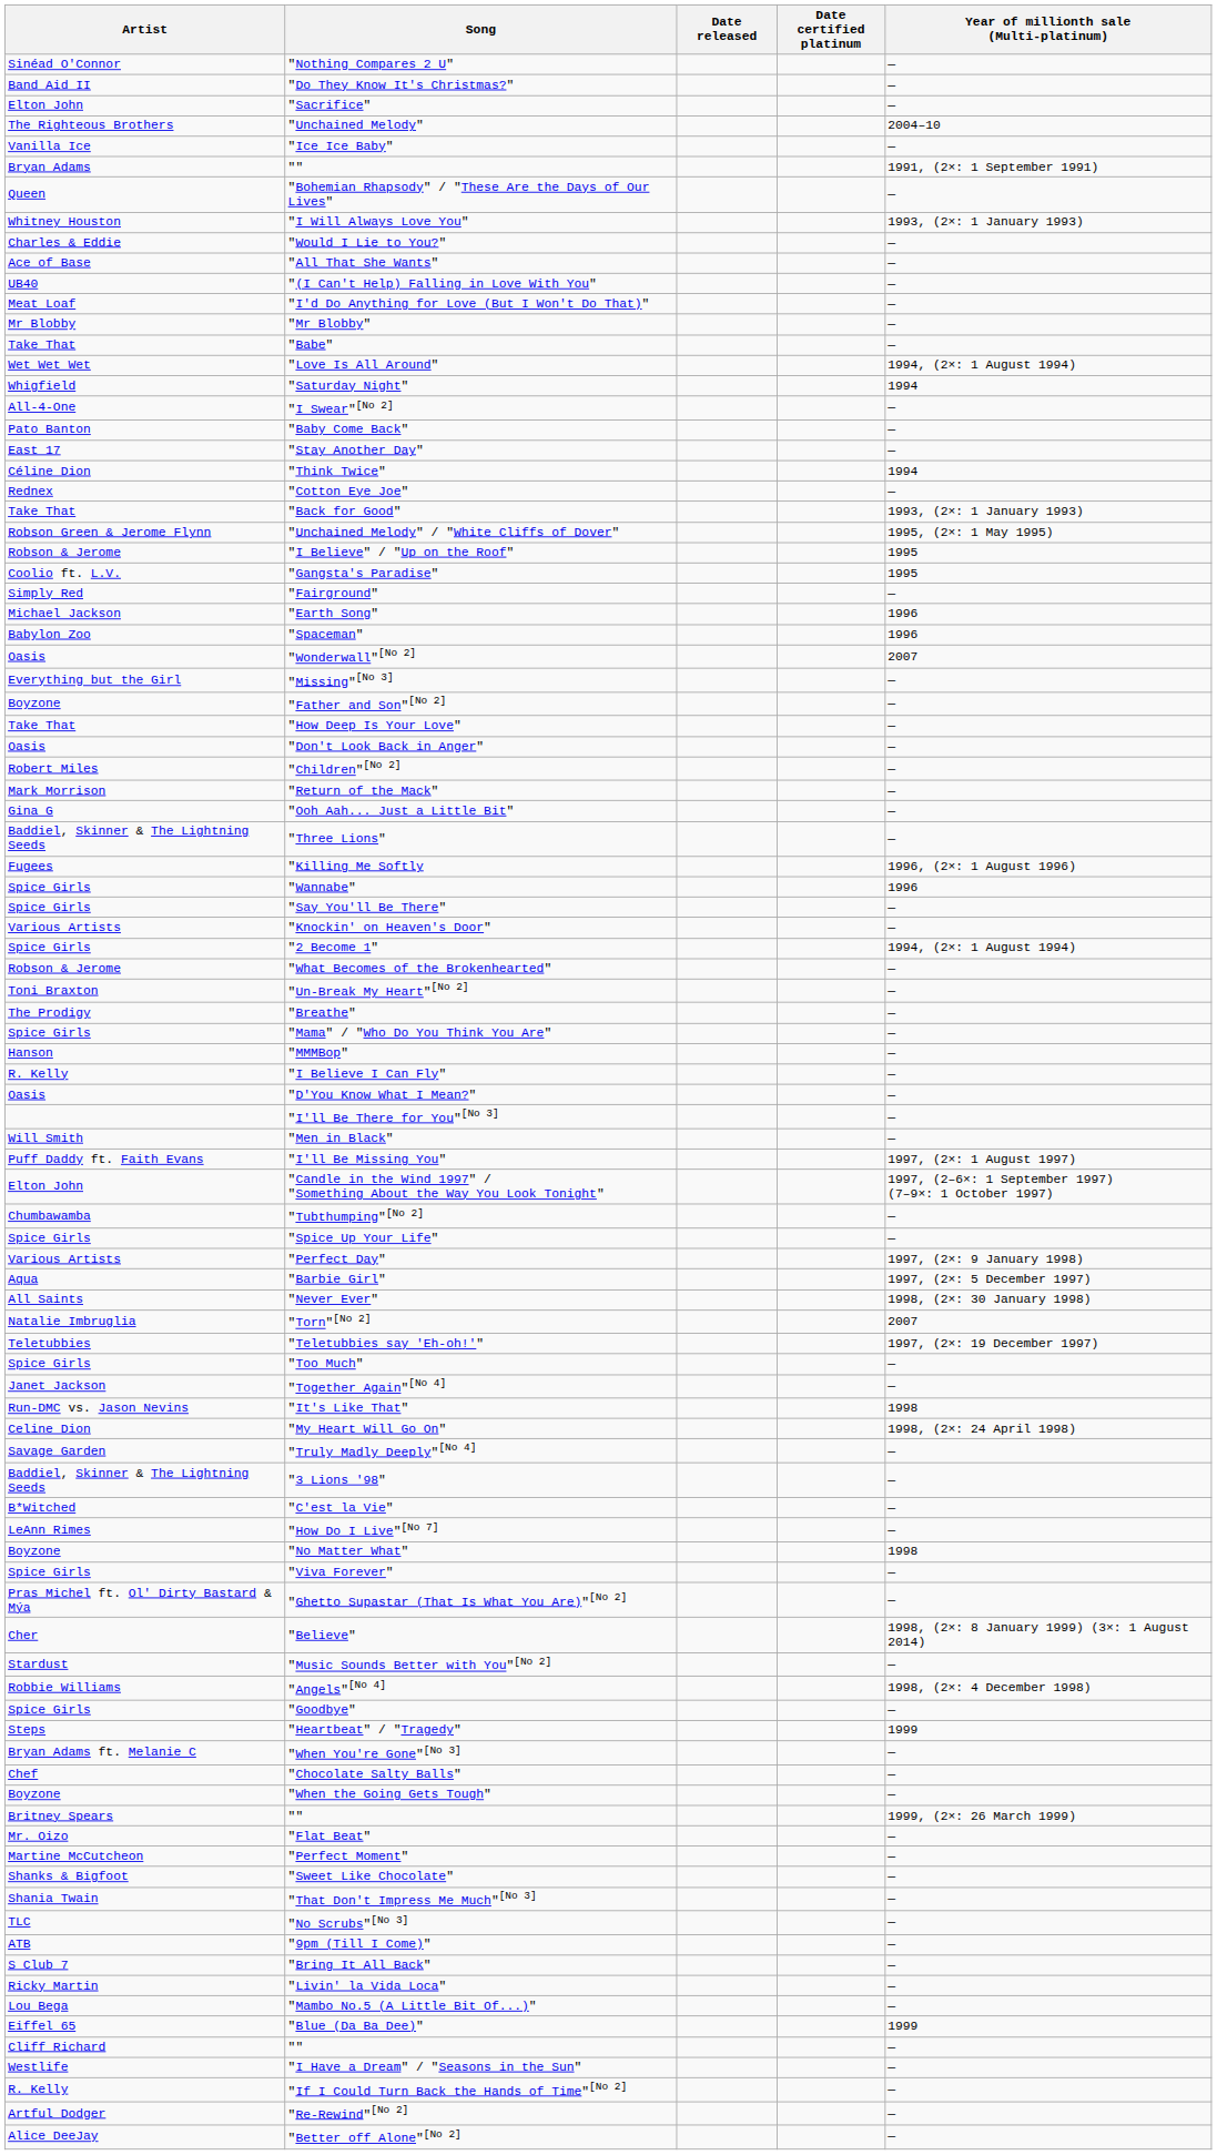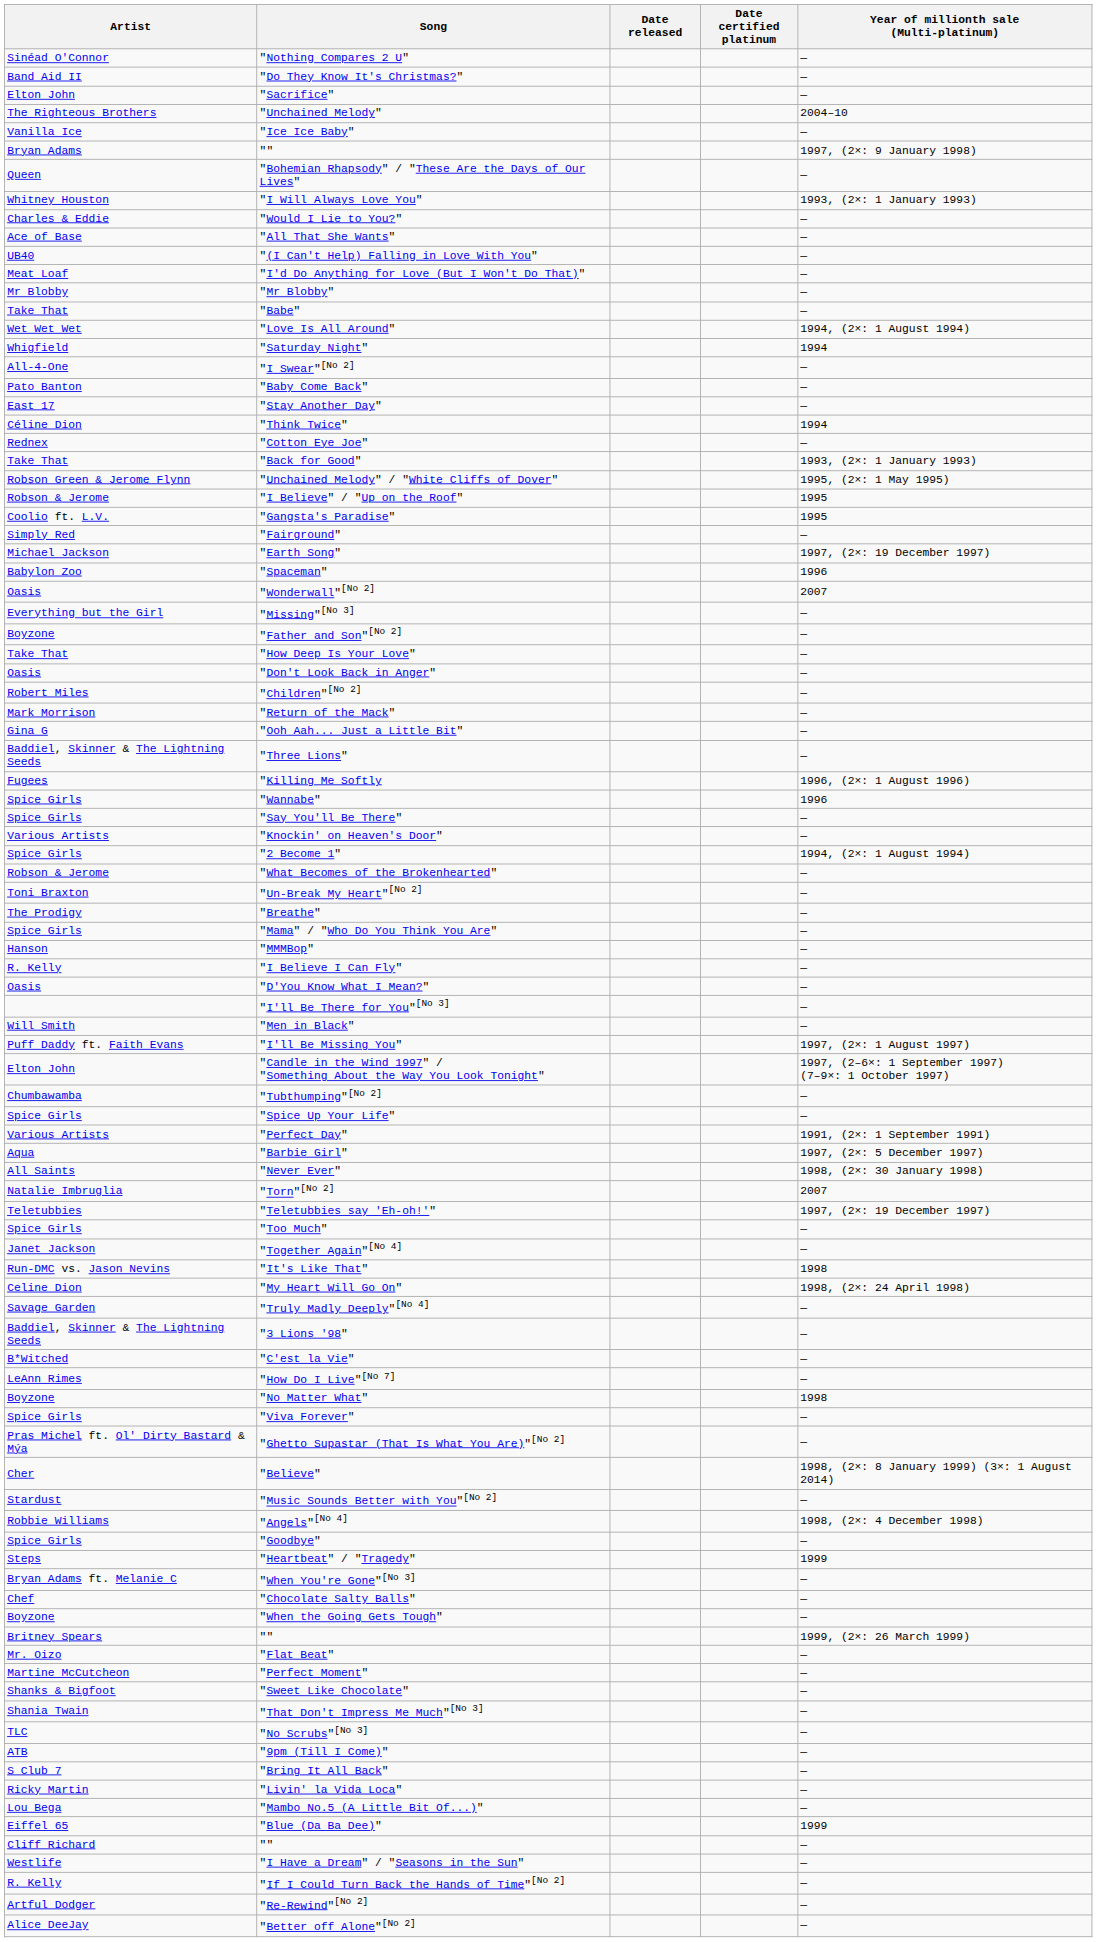 <table class="wikitable plainrowheaders sortable" border="1">
 <tr>
 <th scope=col>Artist</th>
 <th scope=col>Song</th>
 <th scope=col>Date released</th>
 <th scope=col>Date certified<br>platinum</th>
 <th scope=col>Year of millionth sale<br>(Multi-platinum)</th>
 </tr>
 <tr>
 <td><a href='#'>Sinéad O'Connor</a></td>
 <td>"<a href='#'>Nothing Compares 2 U</a>"</td>
 <td></td>
 <td></td>
 <td>—</td>
 </tr>
 <tr>
 <td><a href='#'>Band Aid II</a></td>
 <td>"<a href='#'>Do They Know It's Christmas?</a>"</td>
 <td></td>
 <td></td>
 <td>—</td>
 </tr>
 <tr>
 <td><a href='#'>Elton John</a></td>
 <td>"<a href='#'>Sacrifice</a>"</td>
 <td></td>
 <td></td>
 <td>—</td>
 </tr>
 <tr>
 <td><a href='#'>The Righteous Brothers</a></td>
 <td>"<a href='#'>Unchained Melody</a>"</td>
 <td></td>
 <td></td>
 <td>2004–10</td>
 </tr>
 <tr>
 <td><a href='#'>Vanilla Ice</a></td>
 <td>"<a href='#'>Ice Ice Baby</a>"</td>
 <td></td>
 <td></td>
 <td>—</td>
 </tr>
 <tr>
 <td><a href='#'>Bryan Adams</a></td>
 <td>""</td>
 <td></td>
 <td></td>
-<td>1991, (2×: 1 September 1991)</td>
+<td>1997, (2×: 9 January 1998)</td>
 </tr>
 <tr>
 <td><a href='#'>Queen</a></td>
 <td>"<a href='#'>Bohemian Rhapsody</a>" / "<a href='#'>These Are the Days of Our Lives</a>"</td>
 <td></td>
 <td></td>
 <td>—</td>
 </tr>
 <tr>
 <td><a href='#'>Whitney Houston</a></td>
 <td>"<a href='#'>I Will Always Love You</a>"</td>
 <td></td>
 <td></td>
 <td>1993, (2×: 1 January 1993)</td>
 </tr>
 <tr>
 <td><a href='#'>Charles & Eddie</a></td>
 <td>"<a href='#'>Would I Lie to You?</a>"</td>
 <td></td>
 <td></td>
 <td>—</td>
 </tr>
 <tr>
 <td><a href='#'>Ace of Base</a></td>
 <td>"<a href='#'>All That She Wants</a>"</td>
 <td></td>
 <td></td>
 <td>—</td>
 </tr>
 <tr>
 <td><a href='#'>UB40</a></td>
 <td>"<a href='#'>(I Can't Help) Falling in Love With You</a>"</td>
 <td></td>
 <td></td>
 <td>—</td>
 </tr>
 <tr>
 <td><a href='#'>Meat Loaf</a></td>
 <td>"<a href='#'>I'd Do Anything for Love (But I Won't Do That)</a>"</td>
 <td></td>
 <td></td>
 <td>—</td>
 </tr>
 <tr>
 <td><a href='#'>Mr Blobby</a></td>
 <td>"<a href='#'>Mr Blobby</a>"</td>
 <td></td>
 <td></td>
 <td>—</td>
 </tr>
 <tr>
 <td><a href='#'>Take That</a></td>
 <td>"<a href='#'>Babe</a>"</td>
 <td></td>
 <td></td>
 <td>—</td>
 </tr>
 <tr>
 <td><a href='#'>Wet Wet Wet</a></td>
 <td>"<a href='#'>Love Is All Around</a>"</td>
 <td></td>
 <td></td>
 <td>1994, (2×: 1 August 1994)</td>
 </tr>
 <tr>
 <td><a href='#'>Whigfield</a></td>
 <td>"<a href='#'>Saturday Night</a>"</td>
 <td></td>
 <td></td>
 <td>1994</td>
 </tr>
 <tr>
 <td><a href='#'>All-4-One</a></td>
 <td>"<a href='#'>I Swear</a>"<sup>[No 2]</sup></td>
 <td></td>
 <td></td>
 <td>—</td>
 </tr>
 <tr>
 <td><a href='#'>Pato Banton</a></td>
 <td>"<a href='#'>Baby Come Back</a>"</td>
 <td></td>
 <td></td>
 <td>—</td>
 </tr>
 <tr>
 <td><a href='#'>East 17</a></td>
 <td>"<a href='#'>Stay Another Day</a>"</td>
 <td></td>
 <td></td>
 <td>—</td>
 </tr>
 <tr>
 <td><a href='#'>Céline Dion</a></td>
 <td>"<a href='#'>Think Twice</a>"</td>
 <td></td>
 <td></td>
 <td>1994</td>
 </tr>
 <tr>
 <td><a href='#'>Rednex</a></td>
 <td>"<a href='#'>Cotton Eye Joe</a>"</td>
 <td></td>
 <td></td>
 <td>—</td>
 </tr>
 <tr>
 <td><a href='#'>Take That</a></td>
 <td>"<a href='#'>Back for Good</a>"</td>
 <td></td>
 <td></td>
 <td>1993, (2×: 1 January 1993)</td>
 </tr>
 <tr>
 <td><a href='#'>Robson Green & Jerome Flynn</a></td>
 <td>"<a href='#'>Unchained Melody</a>" / "<a href='#'>White Cliffs of Dover</a>"</td>
 <td></td>
 <td></td>
 <td>1995, (2×: 1 May 1995)</td>
 </tr>
 <tr>
 <td><a href='#'>Robson & Jerome</a></td>
 <td>"<a href='#'>I Believe</a>" / "<a href='#'>Up on the Roof</a>"</td>
 <td></td>
 <td></td>
 <td>1995</td>
 </tr>
 <tr>
 <td><a href='#'>Coolio</a> ft. <a href='#'>L.V.</a></td>
 <td>"<a href='#'>Gangsta's Paradise</a>"</td>
 <td></td>
 <td></td>
 <td>1995</td>
 </tr>
 <tr>
 <td><a href='#'>Simply Red</a></td>
 <td>"<a href='#'>Fairground</a>"</td>
 <td></td>
 <td></td>
 <td>—</td>
 </tr>
 <tr>
 <td><a href='#'>Michael Jackson</a></td>
 <td>"<a href='#'>Earth Song</a>"</td>
 <td></td>
 <td></td>
-<td>1996</td>
+<td>1997, (2×: 19 December 1997)</td>
 </tr>
 <tr>
 <td><a href='#'>Babylon Zoo</a></td>
 <td>"<a href='#'>Spaceman</a>"</td>
 <td></td>
 <td></td>
 <td>1996</td>
 </tr>
 <tr>
 <td><a href='#'>Oasis</a></td>
 <td>"<a href='#'>Wonderwall</a>"<sup>[No 2]</sup></td>
 <td></td>
 <td></td>
 <td>2007</td>
 </tr>
 <tr>
 <td><a href='#'>Everything but the Girl</a></td>
 <td>"<a href='#'>Missing</a>"<sup>[No 3]</sup></td>
 <td></td>
 <td></td>
 <td>—</td>
 </tr>
 <tr>
 <td><a href='#'>Boyzone</a></td>
 <td>"<a href='#'>Father and Son</a>"<sup>[No 2]</sup></td>
 <td></td>
 <td></td>
 <td>—</td>
 </tr>
 <tr>
 <td><a href='#'>Take That</a></td>
 <td>"<a href='#'>How Deep Is Your Love</a>"</td>
 <td></td>
 <td></td>
 <td>—</td>
 </tr>
 <tr>
 <td><a href='#'>Oasis</a></td>
 <td>"<a href='#'>Don't Look Back in Anger</a>"</td>
 <td></td>
 <td></td>
 <td>—</td>
 </tr>
 <tr>
 <td><a href='#'>Robert Miles</a></td>
 <td>"<a href='#'>Children</a>"<sup>[No 2]</sup></td>
 <td></td>
 <td></td>
 <td>—</td>
 </tr>
 <tr>
 <td><a href='#'>Mark Morrison</a></td>
 <td>"<a href='#'>Return of the Mack</a>"</td>
 <td></td>
 <td></td>
 <td>—</td>
 </tr>
 <tr>
 <td><a href='#'>Gina G</a></td>
 <td>"<a href='#'>Ooh Aah... Just a Little Bit</a>"</td>
 <td></td>
 <td></td>
 <td>—</td>
 </tr>
 <tr>
 <td><a href='#'>Baddiel</a>, <a href='#'>Skinner</a> & <a href='#'>The Lightning Seeds</a></td>
 <td>"<a href='#'>Three Lions</a>"</td>
 <td></td>
 <td></td>
 <td>—</td>
 </tr>
 <tr>
 <td><a href='#'>Fugees</a></td>
 <td>"<a href='#'>Killing Me Softly</a></td>
 <td></td>
 <td></td>
 <td>1996, (2×: 1 August 1996)</td>
 </tr>
 <tr>
 <td><a href='#'>Spice Girls</a></td>
 <td>"<a href='#'>Wannabe</a>"</td>
 <td></td>
 <td></td>
 <td>1996</td>
 </tr>
 <tr>
 <td><a href='#'>Spice Girls</a></td>
 <td>"<a href='#'>Say You'll Be There</a>"</td>
 <td></td>
 <td></td>
 <td>—</td>
 </tr>
 <tr>
 <td><a href='#'>Various Artists</a></td>
 <td>"<a href='#'>Knockin' on Heaven's Door</a>"</td>
 <td></td>
 <td></td>
 <td>—</td>
 </tr>
 <tr>
 <td><a href='#'>Spice Girls</a></td>
 <td>"<a href='#'>2 Become 1</a>"</td>
 <td></td>
 <td></td>
 <td>1994, (2×: 1 August 1994)</td>
 </tr>
 <tr>
 <td><a href='#'>Robson & Jerome</a></td>
 <td>"<a href='#'>What Becomes of the Brokenhearted</a>"</td>
 <td></td>
 <td></td>
 <td>—</td>
 </tr>
 <tr>
 <td><a href='#'>Toni Braxton</a></td>
 <td>"<a href='#'>Un-Break My Heart</a>"<sup>[No 2]</sup></td>
 <td></td>
 <td></td>
 <td>—</td>
 </tr>
 <tr>
 <td><a href='#'>The Prodigy</a></td>
 <td>"<a href='#'>Breathe</a>"</td>
 <td></td>
 <td></td>
 <td>—</td>
 </tr>
 <tr>
 <td><a href='#'>Spice Girls</a></td>
 <td>"<a href='#'>Mama</a>" / "<a href='#'>Who Do You Think You Are</a>"</td>
 <td></td>
 <td></td>
 <td>—</td>
 </tr>
 <tr>
 <td><a href='#'>Hanson</a></td>
 <td>"<a href='#'>MMMBop</a>"</td>
 <td></td>
 <td></td>
 <td>—</td>
 </tr>
 <tr>
 <td><a href='#'>R. Kelly</a></td>
 <td>"<a href='#'>I Believe I Can Fly</a>"</td>
 <td></td>
 <td></td>
 <td>—</td>
 </tr>
 <tr>
 <td><a href='#'>Oasis</a></td>
 <td>"<a href='#'>D'You Know What I Mean?</a>"</td>
 <td></td>
 <td></td>
 <td>—</td>
 </tr>
 <tr>
 <td></td>
 <td>"<a href='#'>I'll Be There for You</a>"<sup>[No 3]</sup></td>
 <td></td>
 <td></td>
 <td>—</td>
 </tr>
 <tr>
 <td><a href='#'>Will Smith</a></td>
 <td>"<a href='#'>Men in Black</a>"</td>
 <td></td>
 <td></td>
 <td>—</td>
 </tr>
 <tr>
 <td><a href='#'>Puff Daddy</a> ft. <a href='#'>Faith Evans</a></td>
 <td>"<a href='#'>I'll Be Missing You</a>"</td>
 <td></td>
 <td></td>
 <td>1997, (2×: 1 August 1997)</td>
 </tr>
 <tr>
 <td><a href='#'>Elton John</a></td>
 <td>"<a href='#'>Candle in the Wind 1997</a>" /<br> "<a href='#'>Something About the Way You Look Tonight</a>"</td>
 <td></td>
 <td></td>
 <td>1997, (2–6×: 1 September 1997)<br>(7–9×: 1 October 1997)</td>
 </tr>
 <tr>
 <td><a href='#'>Chumbawamba</a></td>
 <td>"<a href='#'>Tubthumping</a>"<sup>[No 2]</sup></td>
 <td></td>
 <td></td>
 <td>—</td>
 </tr>
 <tr>
 <td><a href='#'>Spice Girls</a></td>
 <td>"<a href='#'>Spice Up Your Life</a>"</td>
 <td></td>
 <td></td>
 <td>—</td>
 </tr>
 <tr>
 <td><a href='#'>Various Artists</a></td>
 <td>"<a href='#'>Perfect Day</a>"</td>
 <td></td>
 <td></td>
-<td>1997, (2×: 9 January 1998)</td>
+<td>1991, (2×: 1 September 1991)</td>
 </tr>
 <tr>
 <td><a href='#'>Aqua</a></td>
 <td>"<a href='#'>Barbie Girl</a>"</td>
 <td></td>
 <td></td>
 <td>1997, (2×: 5 December 1997)</td>
 </tr>
 <tr>
 <td><a href='#'>All Saints</a></td>
 <td>"<a href='#'>Never Ever</a>"</td>
 <td></td>
 <td></td>
 <td>1998, (2×: 30 January 1998)</td>
 </tr>
 <tr>
 <td><a href='#'>Natalie Imbruglia</a></td>
 <td>"<a href='#'>Torn</a>"<sup>[No 2]</sup></td>
 <td></td>
 <td></td>
 <td>2007</td>
 </tr>
 <tr>
 <td><a href='#'>Teletubbies</a></td>
 <td>"<a href='#'>Teletubbies say 'Eh-oh!'</a>"</td>
 <td></td>
 <td></td>
 <td>1997, (2×: 19 December 1997)</td>
 </tr>
 <tr>
 <td><a href='#'>Spice Girls</a></td>
 <td>"<a href='#'>Too Much</a>"</td>
 <td></td>
 <td></td>
 <td>—</td>
 </tr>
 <tr>
 <td><a href='#'>Janet Jackson</a></td>
 <td>"<a href='#'>Together Again</a>"<sup>[No 4]</sup></td>
 <td></td>
 <td></td>
 <td>—</td>
 </tr>
 <tr>
 <td><a href='#'>Run-DMC</a> vs. <a href='#'>Jason Nevins</a></td>
 <td>"<a href='#'>It's Like That</a>"</td>
 <td></td>
 <td></td>
 <td>1998</td>
 </tr>
 <tr>
 <td><a href='#'>Celine Dion</a></td>
 <td>"<a href='#'>My Heart Will Go On</a>"</td>
 <td></td>
 <td></td>
 <td>1998, (2×: 24 April 1998)</td>
 </tr>
 <tr>
 <td><a href='#'>Savage Garden</a></td>
 <td>"<a href='#'>Truly Madly Deeply</a>"<sup>[No 4]</sup></td>
 <td></td>
 <td></td>
 <td>—</td>
 </tr>
 <tr>
 <td><a href='#'>Baddiel</a>, <a href='#'>Skinner</a> & <a href='#'>The Lightning Seeds</a></td>
 <td>"<a href='#'>3 Lions '98</a>"</td>
 <td></td>
 <td></td>
 <td>—</td>
 </tr>
 <tr>
 <td><a href='#'>B*Witched</a></td>
 <td>"<a href='#'>C'est la Vie</a>"</td>
 <td></td>
 <td></td>
 <td>—</td>
 </tr>
 <tr>
 <td><a href='#'>LeAnn Rimes</a></td>
 <td>"<a href='#'>How Do I Live</a>"<sup>[No 7]</sup></td>
 <td></td>
 <td></td>
 <td>—</td>
 </tr>
 <tr>
 <td><a href='#'>Boyzone</a></td>
 <td>"<a href='#'>No Matter What</a>"</td>
 <td></td>
 <td></td>
 <td>1998</td>
 </tr>
 <tr>
 <td><a href='#'>Spice Girls</a></td>
 <td>"<a href='#'>Viva Forever</a>"</td>
 <td></td>
 <td></td>
 <td>—</td>
 </tr>
 <tr>
 <td><a href='#'>Pras Michel</a> ft. <a href='#'>Ol' Dirty Bastard</a> & <a href='#'>Mýa</a></td>
 <td>"<a href='#'>Ghetto Supastar (That Is What You Are)</a>"<sup>[No 2]</sup></td>
 <td></td>
 <td></td>
 <td>—</td>
 </tr>
 <tr>
 <td><a href='#'>Cher</a></td>
 <td>"<a href='#'>Believe</a>"</td>
 <td></td>
 <td></td>
 <td>1998, (2×: 8 January 1999) (3×: 1 August 2014)</td>
 </tr>
 <tr>
 <td><a href='#'>Stardust</a></td>
 <td>"<a href='#'>Music Sounds Better with You</a>"<sup>[No 2]</sup></td>
 <td></td>
 <td></td>
 <td>—</td>
 </tr>
 <tr>
 <td><a href='#'>Robbie Williams</a></td>
 <td>"<a href='#'>Angels</a>"<sup>[No 4]</sup></td>
 <td></td>
 <td></td>
 <td>1998, (2×: 4 December 1998)</td>
 </tr>
 <tr>
 <td><a href='#'>Spice Girls</a></td>
 <td>"<a href='#'>Goodbye</a>"</td>
 <td></td>
 <td></td>
 <td>—</td>
 </tr>
 <tr>
 <td><a href='#'>Steps</a></td>
 <td>"<a href='#'>Heartbeat</a>" / "<a href='#'>Tragedy</a>"</td>
 <td></td>
 <td></td>
 <td>1999</td>
 </tr>
 <tr>
 <td><a href='#'>Bryan Adams</a> ft. <a href='#'>Melanie C</a></td>
 <td>"<a href='#'>When You're Gone</a>"<sup>[No 3]</sup></td>
 <td></td>
 <td></td>
 <td>—</td>
 </tr>
 <tr>
 <td><a href='#'>Chef</a></td>
 <td>"<a href='#'>Chocolate Salty Balls</a>"</td>
 <td></td>
 <td></td>
 <td>—</td>
 </tr>
 <tr>
 <td><a href='#'>Boyzone</a></td>
 <td>"<a href='#'>When the Going Gets Tough</a>"</td>
 <td></td>
 <td></td>
 <td>—</td>
 </tr>
 <tr>
 <td><a href='#'>Britney Spears</a></td>
 <td>""</td>
 <td></td>
 <td></td>
 <td>1999, (2×: 26 March 1999)</td>
 </tr>
 <tr>
 <td><a href='#'>Mr. Oizo</a></td>
 <td>"<a href='#'>Flat Beat</a>"</td>
 <td></td>
 <td></td>
 <td>—</td>
 </tr>
 <tr>
 <td><a href='#'>Martine McCutcheon</a></td>
 <td>"<a href='#'>Perfect Moment</a>"</td>
 <td></td>
 <td></td>
 <td>—</td>
 </tr>
 <tr>
 <td><a href='#'>Shanks & Bigfoot</a></td>
 <td>"<a href='#'>Sweet Like Chocolate</a>"</td>
 <td></td>
 <td></td>
 <td>—</td>
 </tr>
 <tr>
 <td><a href='#'>Shania Twain</a></td>
 <td>"<a href='#'>That Don't Impress Me Much</a>"<sup>[No 3]</sup></td>
 <td></td>
 <td></td>
 <td>—</td>
 </tr>
 <tr>
 <td><a href='#'>TLC</a></td>
 <td>"<a href='#'>No Scrubs</a>"<sup>[No 3]</sup></td>
 <td></td>
 <td></td>
 <td>—</td>
 </tr>
 <tr>
 <td><a href='#'>ATB</a></td>
 <td>"<a href='#'>9pm (Till I Come)</a>"</td>
 <td></td>
 <td></td>
 <td>—</td>
 </tr>
 <tr>
 <td><a href='#'>S Club 7</a></td>
 <td>"<a href='#'>Bring It All Back</a>"</td>
 <td></td>
 <td></td>
 <td>—</td>
 </tr>
 <tr>
 <td><a href='#'>Ricky Martin</a></td>
 <td>"<a href='#'>Livin' la Vida Loca</a>"</td>
 <td></td>
 <td></td>
 <td>—</td>
 </tr>
 <tr>
 <td><a href='#'>Lou Bega</a></td>
 <td>"<a href='#'>Mambo No.5 (A Little Bit Of...)</a>"</td>
 <td></td>
 <td></td>
 <td>—</td>
 </tr>
 <tr>
 <td><a href='#'>Eiffel 65</a></td>
 <td>"<a href='#'>Blue (Da Ba Dee)</a>"</td>
 <td></td>
 <td></td>
 <td>1999</td>
 </tr>
 <tr>
 <td><a href='#'>Cliff Richard</a></td>
 <td>""</td>
 <td></td>
 <td></td>
 <td>—</td>
 </tr>
 <tr>
 <td><a href='#'>Westlife</a></td>
 <td>"<a href='#'>I Have a Dream</a>" / "<a href='#'>Seasons in the Sun</a>"</td>
 <td></td>
 <td></td>
 <td>—</td>
 </tr>
 <tr>
 <td><a href='#'>R. Kelly</a></td>
 <td>"<a href='#'>If I Could Turn Back the Hands of Time</a>"<sup>[No 2]</sup></td>
 <td></td>
 <td></td>
 <td>—</td>
 </tr>
 <tr>
 <td><a href='#'>Artful Dodger</a></td>
 <td>"<a href='#'>Re-Rewind</a>"<sup>[No 2]</sup></td>
 <td></td>
 <td></td>
 <td>—</td>
 </tr>
 <tr>
 <td><a href='#'>Alice DeeJay</a></td>
 <td>"<a href='#'>Better off Alone</a>"<sup>[No 2]</sup></td>
 <td></td>
 <td></td>
 <td>—</td>
 </tr>
 </table>
